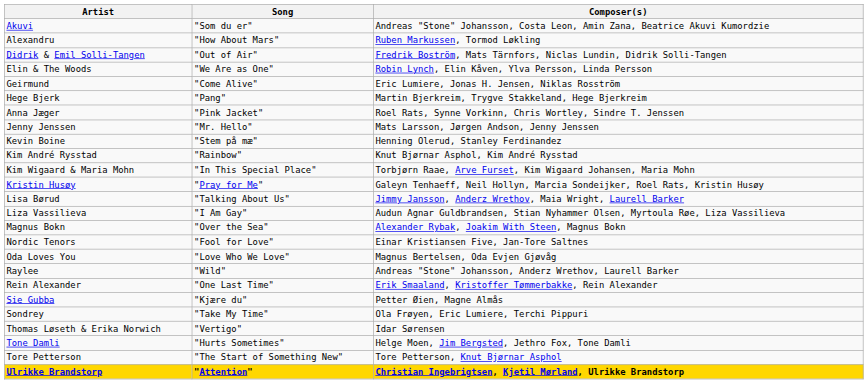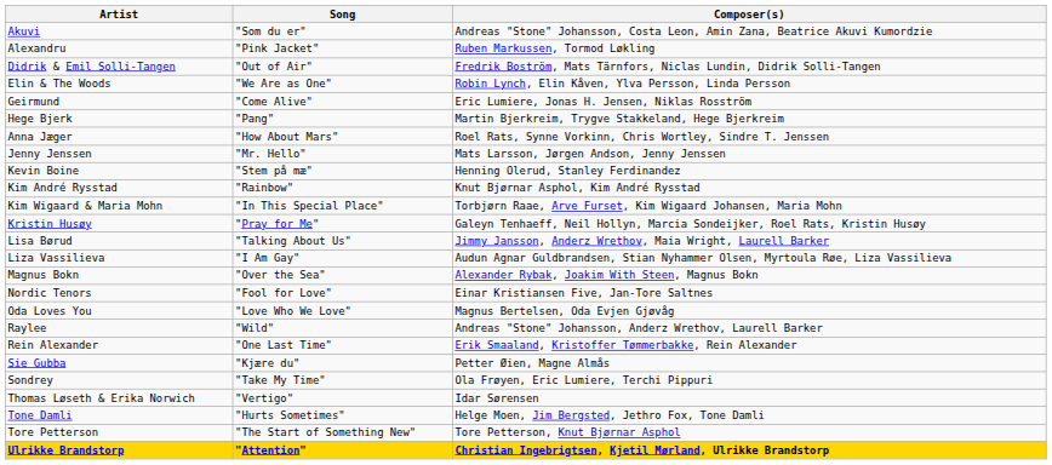 <table class="sortable wikitable" width="100%" style="margin: 1em auto 1em auto;">
 <tr>
 <th>Artist</th>
 <th>Song</th>
 <th>Composer(s)</th>
 </tr>
 <tr>
 <td><a href='#'>Akuvi</a></td>
 <td>"Som du er"</td>
 <td>Andreas "Stone" Johansson, Costa Leon, Amin Zana, Beatrice Akuvi Kumordzie</td>
 </tr>
 <tr>
 <td>Alexandru</td>
-<td>"How About Mars"</td>
+<td>"Pink Jacket"</td>
 <td><a href='#'>Ruben Markussen</a>, Tormod Løkling</td>
 </tr>
 <tr>
 <td><a href='#'>Didrik</a> & <a href='#'>Emil Solli-Tangen</a></td>
 <td>"Out of Air"</td>
 <td><a href='#'>Fredrik Boström</a>, Mats Tärnfors, Niclas Lundin, Didrik Solli-Tangen</td>
 </tr>
 <tr>
 <td>Elin & The Woods</td>
 <td>"We Are as One"</td>
 <td><a href='#'>Robin Lynch</a>, Elin Kåven, Ylva Persson, Linda Persson</td>
 </tr>
 <tr>
 <td>Geirmund</td>
 <td>"Come Alive"</td>
 <td>Eric Lumiere, Jonas H. Jensen, Niklas Rosström</td>
 </tr>
 <tr>
 <td>Hege Bjerk</td>
 <td>"Pang"</td>
 <td>Martin Bjerkreim, Trygve Stakkeland, Hege Bjerkreim</td>
 </tr>
 <tr>
 <td>Anna Jæger</td>
-<td>"Pink Jacket"</td>
+<td>"How About Mars"</td>
 <td>Roel Rats, Synne Vorkinn, Chris Wortley, Sindre T. Jenssen</td>
 </tr>
 <tr>
 <td>Jenny Jenssen</td>
 <td>"Mr. Hello"</td>
 <td>Mats Larsson, Jørgen Andson, Jenny Jenssen</td>
 </tr>
 <tr>
 <td>Kevin Boine</td>
 <td>"Stem på mæ"</td>
 <td>Henning Olerud, Stanley Ferdinandez</td>
 </tr>
 <tr>
 <td>Kim André Rysstad</td>
 <td>"Rainbow"</td>
 <td>Knut Bjørnar Asphol, Kim André Rysstad</td>
 </tr>
 <tr>
 <td>Kim Wigaard & Maria Mohn</td>
 <td>"In This Special Place"</td>
 <td>Torbjørn Raae, <a href='#'>Arve Furset</a>, Kim Wigaard Johansen, Maria Mohn</td>
 </tr>
 <tr>
 <td><a href='#'>Kristin Husøy</a></td>
 <td>"<a href='#'>Pray for Me</a>"</td>
 <td>Galeyn Tenhaeff, Neil Hollyn, Marcia Sondeijker, Roel Rats, Kristin Husøy</td>
 </tr>
 <tr>
 <td>Lisa Børud</td>
 <td>"Talking About Us"</td>
 <td><a href='#'>Jimmy Jansson</a>, <a href='#'>Anderz Wrethov</a>, Maia Wright, <a href='#'>Laurell Barker</a></td>
 </tr>
 <tr>
 <td>Liza Vassilieva</td>
 <td>"I Am Gay"</td>
 <td>Audun Agnar Guldbrandsen, Stian Nyhammer Olsen, Myrtoula Røe, Liza Vassilieva</td>
 </tr>
 <tr>
 <td>Magnus Bokn</td>
 <td>"Over the Sea"</td>
 <td><a href='#'>Alexander Rybak</a>, <a href='#'>Joakim With Steen</a>, Magnus Bokn</td>
 </tr>
 <tr>
 <td>Nordic Tenors</td>
 <td>"Fool for Love"</td>
 <td>Einar Kristiansen Five, Jan-Tore Saltnes</td>
 </tr>
 <tr>
 <td>Oda Loves You</td>
 <td>"Love Who We Love"</td>
 <td>Magnus Bertelsen, Oda Evjen Gjøvåg</td>
 </tr>
 <tr>
 <td>Raylee</td>
 <td>"Wild"</td>
 <td>Andreas "Stone" Johansson, Anderz Wrethov, Laurell Barker</td>
 </tr>
 <tr>
 <td>Rein Alexander</td>
 <td>"One Last Time"</td>
 <td><a href='#'>Erik Smaaland</a>, <a href='#'>Kristoffer Tømmerbakke</a>, Rein Alexander</td>
 </tr>
 <tr>
 <td><a href='#'>Sie Gubba</a></td>
 <td>"Kjære du"</td>
 <td>Petter Øien, Magne Almås</td>
 </tr>
 <tr>
 <td>Sondrey</td>
 <td>"Take My Time"</td>
 <td>Ola Frøyen, Eric Lumiere, Terchi Pippuri</td>
 </tr>
 <tr>
 <td>Thomas Løseth & Erika Norwich</td>
 <td>"Vertigo"</td>
 <td>Idar Sørensen</td>
 </tr>
 <tr>
 <td><a href='#'>Tone Damli</a></td>
 <td>"Hurts Sometimes"</td>
 <td>Helge Moen, <a href='#'>Jim Bergsted</a>, Jethro Fox, Tone Damli</td>
 </tr>
 <tr>
 <td>Tore Petterson</td>
 <td>"The Start of Something New"</td>
 <td>Tore Petterson, <a href='#'>Knut Bjørnar Asphol</a></td>
 </tr>
 <tr style="background: gold; font-weight: bold;">
 <td><a href='#'>Ulrikke Brandstorp</a></td>
 <td>"<a href='#'>Attention</a>"</td>
 <td><a href='#'>Christian Ingebrigtsen</a>, <a href='#'>Kjetil Mørland</a>, Ulrikke Brandstorp</td>
 </tr>
 </table>
